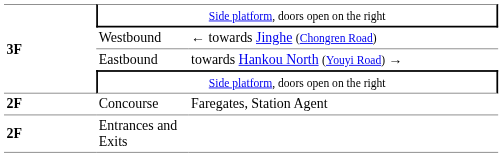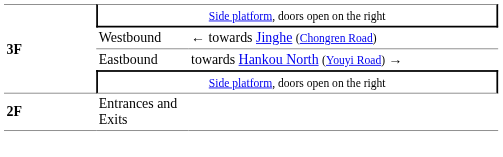 <table cellspacing=0 cellpadding=3>
 <tr>
 <td style="border-bottom:solid 1px gray;border-top:solid 1px gray;" rowspan=4 width=100><strong>3F</strong></td>
 <td style="border-right:solid 2px black;border-left:solid 2px black;border-top:solid 1px gray;border-bottom:solid 2px black;text-align:center;" colspan=2><small><a href='#'>Side platform</a>, doors open on the right</small></td>
 </tr>
 <tr>
 <td style="border-top:solid 0px gray;" width=100>Westbound</td>
 <td style="border-top:solid 0px gray;" width=350>←  towards <a href='#'>Jinghe</a> <small>(<a href='#'>Chongren Road</a>)</small></td>
 </tr>
 <tr>
 <td style="border-top:solid 1px gray;border-bottom:solid 0px gray;">Eastbound</td>
 <td style="border-top:solid 1px gray;border-bottom:solid 0px gray;">  towards <a href='#'>Hankou North</a> <small>(<a href='#'>Youyi Road</a>)</small> →</td>
 </tr>
 <tr>
 <td style="border-right:solid 2px black;border-left:solid 2px black;border-top:solid 2px black;border-bottom:solid 1px gray;text-align:center;" colspan=2><small><a href='#'>Side platform</a>, doors open on the right</small></td>
 </tr>
 <tr>
 <td style="border-bottom:solid 1px gray;"><strong>2F</strong></td>
-<td style="border-bottom:solid 1px gray;">Concourse</td>
-<td style="border-bottom:solid 1px gray;">Faregates, Station Agent</td>
-</tr>
-<tr>
-<td style="border-bottom:solid 1px gray;"><strong>2F</strong></td>
 <td style="border-bottom:solid 1px gray;">Entrances and Exits</td>
 <td style="border-bottom:solid 1px gray;"></td>
 </tr>
 </table>
